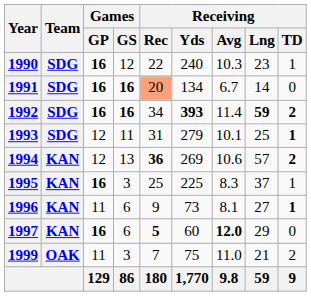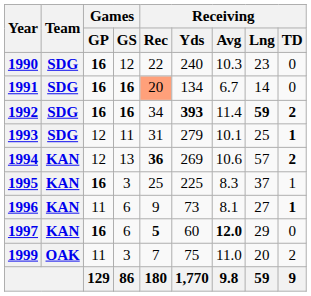 <table class="wikitable" style="text-align:center">
 <tr>
 <th rowspan="2">Year</th>
 <th rowspan="2">Team</th>
 <th colspan="2">Games</th>
 <th colspan="5">Receiving</th>
 </tr>
 <tr>
 <th>GP</th>
 <th>GS</th>
 <th>Rec</th>
 <th>Yds</th>
 <th>Avg</th>
 <th>Lng</th>
 <th>TD</th>
 </tr>
 <tr>
 <th><a href='#'>1990</a></th>
 <th><a href='#'>SDG</a></th>
 <td><strong>16</strong></td>
 <td>12</td>
 <td>22</td>
 <td>240</td>
 <td>10.3</td>
 <td>23</td>
-<td>1</td>
+<td>0</td>
 </tr>
 <tr>
 <th><a href='#'>1991</a></th>
 <th><a href='#'>SDG</a></th>
 <td><strong>16</strong></td>
 <td><strong>16</strong></td>
 <td style="background: lightsalmon;">20</td>
 <td>134</td>
 <td>6.7</td>
 <td>14</td>
 <td>0</td>
 </tr>
 <tr>
 <th><a href='#'>1992</a></th>
 <th><a href='#'>SDG</a></th>
 <td><strong>16</strong></td>
 <td><strong>16</strong></td>
 <td>34</td>
 <td><strong>393</strong></td>
 <td>11.4</td>
 <td><strong>59</strong></td>
 <td><strong>2</strong></td>
 </tr>
 <tr>
 <th><a href='#'>1993</a></th>
 <th><a href='#'>SDG</a></th>
 <td>12</td>
 <td>11</td>
 <td>31</td>
 <td>279</td>
 <td>10.1</td>
 <td>25</td>
 <td><strong>1</strong></td>
 </tr>
 <tr>
 <th><a href='#'>1994</a></th>
 <th><a href='#'>KAN</a></th>
 <td>12</td>
 <td>13</td>
 <td><strong>36</strong></td>
 <td>269</td>
 <td>10.6</td>
 <td>57</td>
 <td><strong>2</strong></td>
 </tr>
 <tr>
 <th><a href='#'>1995</a></th>
 <th><a href='#'>KAN</a></th>
 <td><strong>16</strong></td>
 <td>3</td>
 <td>25</td>
 <td>225</td>
 <td>8.3</td>
 <td>37</td>
 <td>1</td>
 </tr>
 <tr>
 <th><a href='#'>1996</a></th>
 <th><a href='#'>KAN</a></th>
 <td>11</td>
 <td>6</td>
 <td>9</td>
 <td>73</td>
 <td>8.1</td>
 <td>27</td>
 <td><strong>1</strong></td>
 </tr>
 <tr>
 <th><a href='#'>1997</a></th>
 <th><a href='#'>KAN</a></th>
 <td><strong>16</strong></td>
 <td>6</td>
 <td><strong>5</strong></td>
 <td>60</td>
 <td><strong>12.0</strong></td>
 <td>29</td>
 <td>0</td>
 </tr>
 <tr>
 <th><a href='#'>1999</a></th>
 <th><a href='#'>OAK</a></th>
 <td>11</td>
 <td>3</td>
 <td>7</td>
 <td>75</td>
 <td>11.0</td>
-<td>21</td>
+<td>20</td>
 <td>2</td>
 </tr>
 <tr>
 <th colspan="2"></th>
 <th>129</th>
 <th>86</th>
 <th>180</th>
 <th>1,770</th>
 <th>9.8</th>
 <th>59</th>
 <th>9</th>
 </tr>
 </table>
